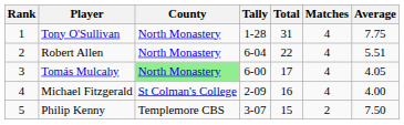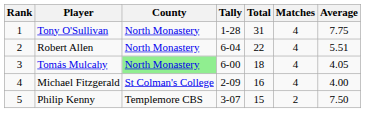 <table class="wikitable">
 <tr>
 <th>Rank</th>
 <th>Player</th>
 <th>County</th>
 <th>Tally</th>
 <th>Total</th>
 <th>Matches</th>
 <th>Average</th>
 </tr>
 <tr>
 <td rowspan=1 align=center>1</td>
 <td><a href='#'>Tony O'Sullivan</a></td>
 <td><a href='#'>North Monastery</a></td>
 <td align=center>1-28</td>
 <td align=center>31</td>
 <td align=center>4</td>
 <td align=center>7.75</td>
 </tr>
 <tr>
 <td rowspan=1 align=center>2</td>
 <td>Robert Allen</td>
 <td><a href='#'>North Monastery</a></td>
 <td align=center>6-04</td>
 <td align=center>22</td>
 <td align=center>4</td>
 <td align=center>5.51</td>
 </tr>
 <tr>
 <td rowspan=1 align=center>3</td>
 <td><a href='#'>Tomás Mulcahy</a></td>
 <td style="background: lightgreen;"><a href='#'>North Monastery</a></td>
 <td align=center>6-00</td>
-<td align=center>17</td>
+<td align=center>18</td>
 <td align=center>4</td>
 <td align=center>4.05</td>
 </tr>
 <tr>
 <td rowspan=1 align=center>4</td>
 <td>Michael Fitzgerald</td>
 <td><a href='#'>St Colman's College</a></td>
 <td align=center>2-09</td>
 <td align=center>16</td>
 <td align=center>4</td>
 <td align=center>4.00</td>
 </tr>
 <tr>
 <td rowspan=1 align=center>5</td>
 <td>Philip Kenny</td>
 <td>Templemore CBS</td>
 <td align=center>3-07</td>
 <td align=center>15</td>
 <td align=center>2</td>
 <td align=center>7.50</td>
 </tr>
 </table>
